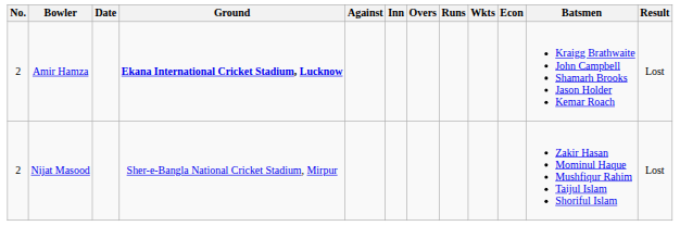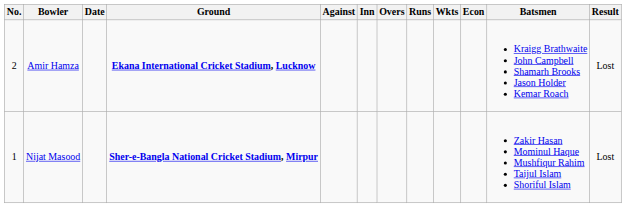 <table class="wikitable sortable" style="margin: 1em auto 1em auto">
 <tr align=center>
 <th class="unsortable">No.</th>
 <th>Bowler</th>
 <th>Date</th>
 <th>Ground</th>
 <th>Against</th>
 <th>Inn</th>
 <th>Overs</th>
 <th>Runs</th>
 <th>Wkts</th>
 <th>Econ</th>
 <th class="unsortable">Batsmen</th>
 <th>Result</th>
 </tr>
 <tr align=center>
 <td>2</td>
 <td><a href='#'>Amir Hamza</a></td>
 <td></td>
 <td><strong><a href='#'>Ekana International Cricket Stadium</a>, <a href='#'>Lucknow</a></strong></td>
 <td></td>
 <td></td>
 <td></td>
 <td></td>
 <td></td>
 <td></td>
 <td align=left><br><ul><li><a href='#'>Kraigg Brathwaite</a></li><li><a href='#'>John Campbell</a></li><li><a href='#'>Shamarh Brooks</a></li><li><a href='#'>Jason Holder</a></li><li><a href='#'>Kemar Roach</a></li></ul></td>
 <td>Lost</td>
 </tr>
 <tr align=center>
-<td>2</td>
+<td>1</td>
 <td><a href='#'>Nijat Masood</a></td>
 <td></td>
-<td><a href='#'>Sher-e-Bangla National Cricket Stadium</a>, <a href='#'>Mirpur</a></td>
+<td><strong><a href='#'>Sher-e-Bangla National Cricket Stadium</a>, <a href='#'>Mirpur</a></strong></td>
 <td></td>
 <td></td>
 <td></td>
 <td></td>
 <td></td>
 <td></td>
 <td align=left><br><ul><li><a href='#'>Zakir Hasan</a></li><li><a href='#'>Mominul Haque</a></li><li><a href='#'>Mushfiqur Rahim</a></li><li><a href='#'>Taijul Islam</a></li><li><a href='#'>Shoriful Islam</a></li></ul></td>
 <td>Lost</td>
 </tr>
 </table>
